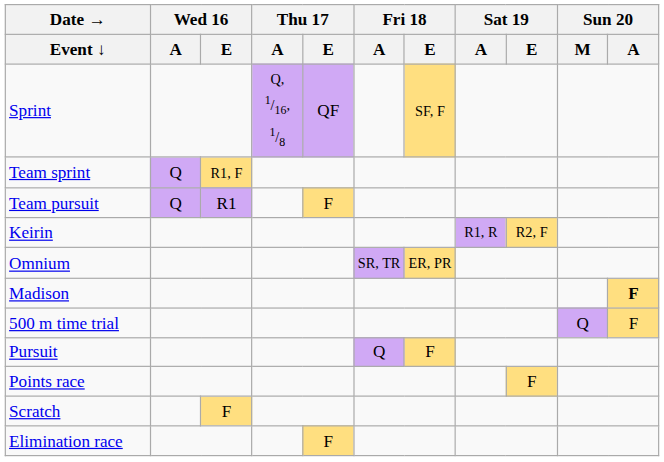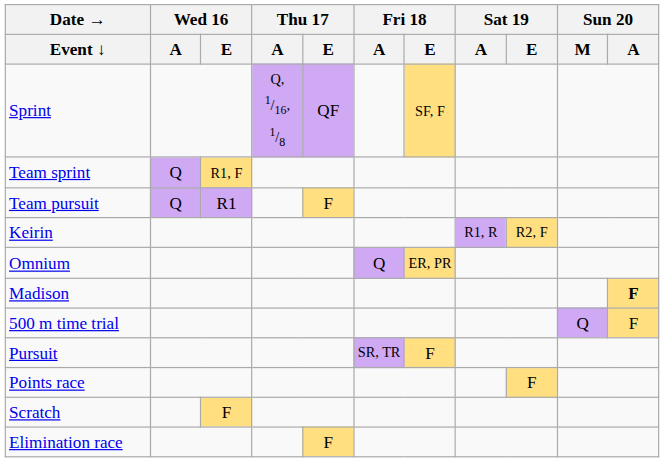 <table class="wikitable" style="margin:0.5em auto; font-size:90%; line-height:1.25em;text-align:center;">
 <tr>
 <th>Date →</th>
 <th colspan=2>Wed 16</th>
 <th colspan=2>Thu 17</th>
 <th colspan=2>Fri 18</th>
 <th colspan=2>Sat 19</th>
 <th colspan=2>Sun 20</th>
 </tr>
 <tr>
 <th style="width:8em;">Event ↓</th>
 <th style="width:2.5em;">A</th>
 <th style="width:2.5em;">E</th>
 <th style="width:2.5em;">A</th>
 <th style="width:2.5em;">E</th>
 <th style="width:2.5em;">A</th>
 <th style="width:2.5em;">E</th>
 <th style="width:2.5em;">A</th>
 <th style="width:2.5em;">E</th>
 <th style="width:2.5em;">M</th>
 <th style="width:2.5em;">A</th>
 </tr>
 <tr>
 <td align=left><a href='#'>Sprint</a></td>
 <td colspan=2></td>
 <td bgcolor="#D0A9F5"><small>Q,</small><br><small><sup>1</sup>/<sub>16</sub>,<br><sup>1</sup>/<sub>8</sub></small></td>
 <td bgcolor="#D0A9F5">QF</td>
 <td></td>
 <td bgcolor="#FFDF80"><small>SF, F</small></td>
 <td colspan=2></td>
 <td colspan=2></td>
 </tr>
 <tr>
 <td align=left><a href='#'>Team sprint</a></td>
 <td bgcolor="#D0A9F5">Q</td>
 <td bgcolor="#FFDF80"><small>R1, F</small></td>
 <td colspan=2></td>
 <td colspan=2></td>
 <td colspan=2></td>
 <td colspan=2></td>
 </tr>
 <tr>
 <td align=left><a href='#'>Team pursuit</a></td>
 <td bgcolor="#D0A9F5">Q</td>
 <td bgcolor="#D0A9F5">R1</td>
 <td></td>
 <td bgcolor="#FFDF80">F</td>
 <td colspan=2></td>
 <td colspan=2></td>
 <td colspan=2></td>
 </tr>
 <tr>
 <td align=left><a href='#'>Keirin</a></td>
 <td colspan=2></td>
 <td colspan=2></td>
 <td colspan=2></td>
 <td bgcolor="#D0A9F5"><small>R1, R</small></td>
 <td bgcolor="#FFDF80"><small>R2, F</small></td>
 <td colspan=2></td>
 </tr>
 <tr>
 <td align=left><a href='#'>Omnium</a></td>
 <td colspan=2></td>
 <td colspan=2></td>
-<td bgcolor="#D0A9F5"><small>SR, TR</small></td>
+<td bgcolor="#D0A9F5">Q</td>
 <td bgcolor="#FFDF80"><small>ER, PR</small></td>
 <td colspan=2></td>
 <td colspan=2></td>
 </tr>
 <tr>
 <td align=left><a href='#'>Madison</a></td>
 <td colspan=2></td>
 <td colspan=2></td>
 <td colspan=2></td>
 <td colspan=2></td>
 <td></td>
 <td bgcolor="#FFDF80"><strong>F</strong></td>
 </tr>
 <tr>
 <td align=left><a href='#'>500 m time trial</a></td>
 <td colspan=2></td>
 <td colspan=2></td>
 <td colspan=2></td>
 <td colspan=2></td>
 <td bgcolor="#D0A9F5">Q</td>
 <td bgcolor="#FFDF80">F</td>
 </tr>
 <tr>
 <td align=left><a href='#'>Pursuit</a></td>
 <td colspan=2></td>
 <td colspan=2></td>
-<td bgcolor="#D0A9F5">Q</td>
+<td bgcolor="#D0A9F5"><small>SR, TR</small></td>
 <td bgcolor="#FFDF80">F</td>
 <td colspan=2></td>
 <td colspan=2></td>
 </tr>
 <tr>
 <td align=left><a href='#'>Points race</a></td>
 <td colspan=2></td>
 <td colspan=2></td>
 <td colspan=2></td>
 <td></td>
 <td bgcolor="#FFDF80">F</td>
 <td colspan=2></td>
 </tr>
 <tr>
 <td align=left><a href='#'>Scratch</a></td>
 <td></td>
 <td bgcolor="#FFDF80">F</td>
 <td colspan=2></td>
 <td colspan=2></td>
 <td colspan=2></td>
 <td colspan=2></td>
 </tr>
 <tr>
 <td align=left><a href='#'>Elimination race</a></td>
 <td colspan=2></td>
 <td></td>
 <td bgcolor="#FFDF80">F</td>
 <td colspan=2></td>
 <td colspan=2></td>
 <td colspan=2></td>
 </tr>
 </table>
